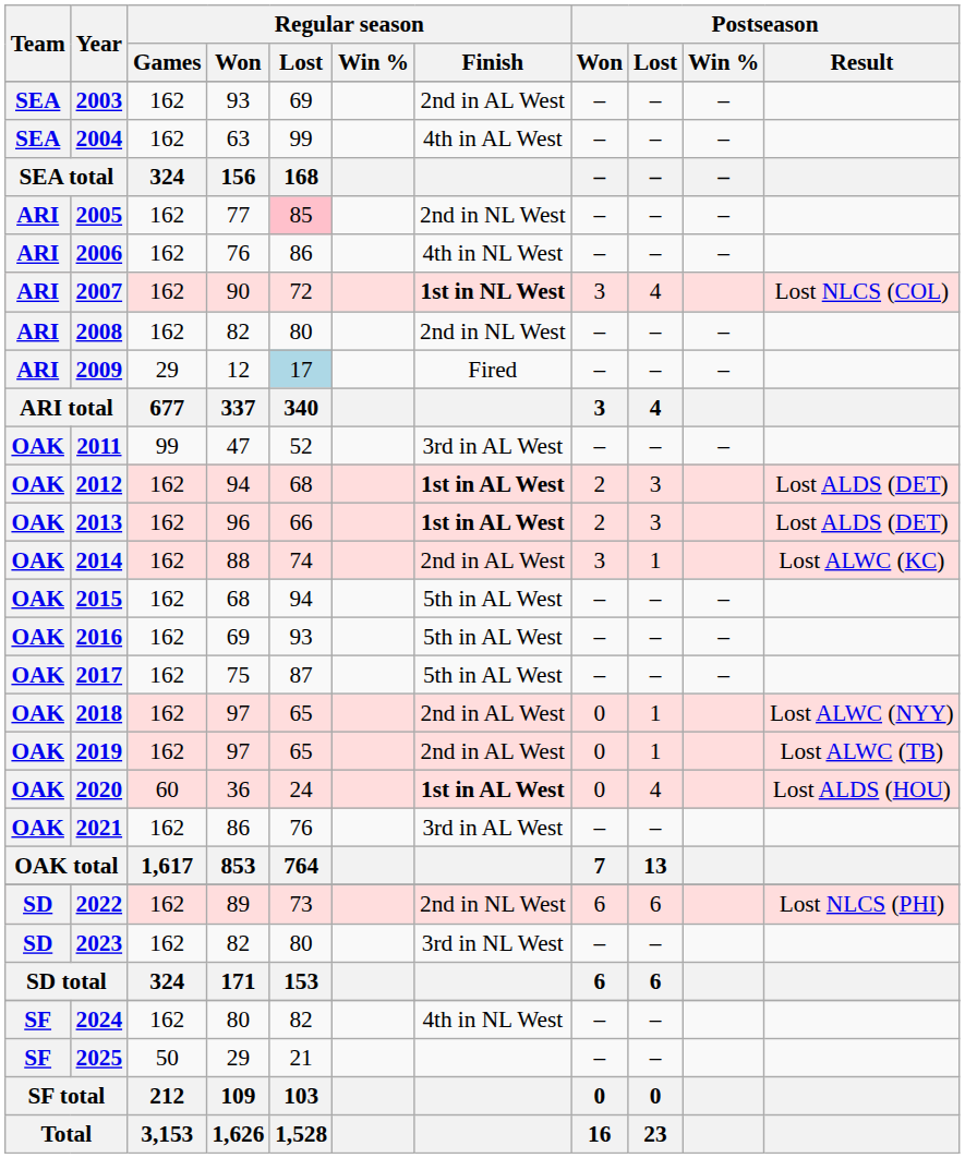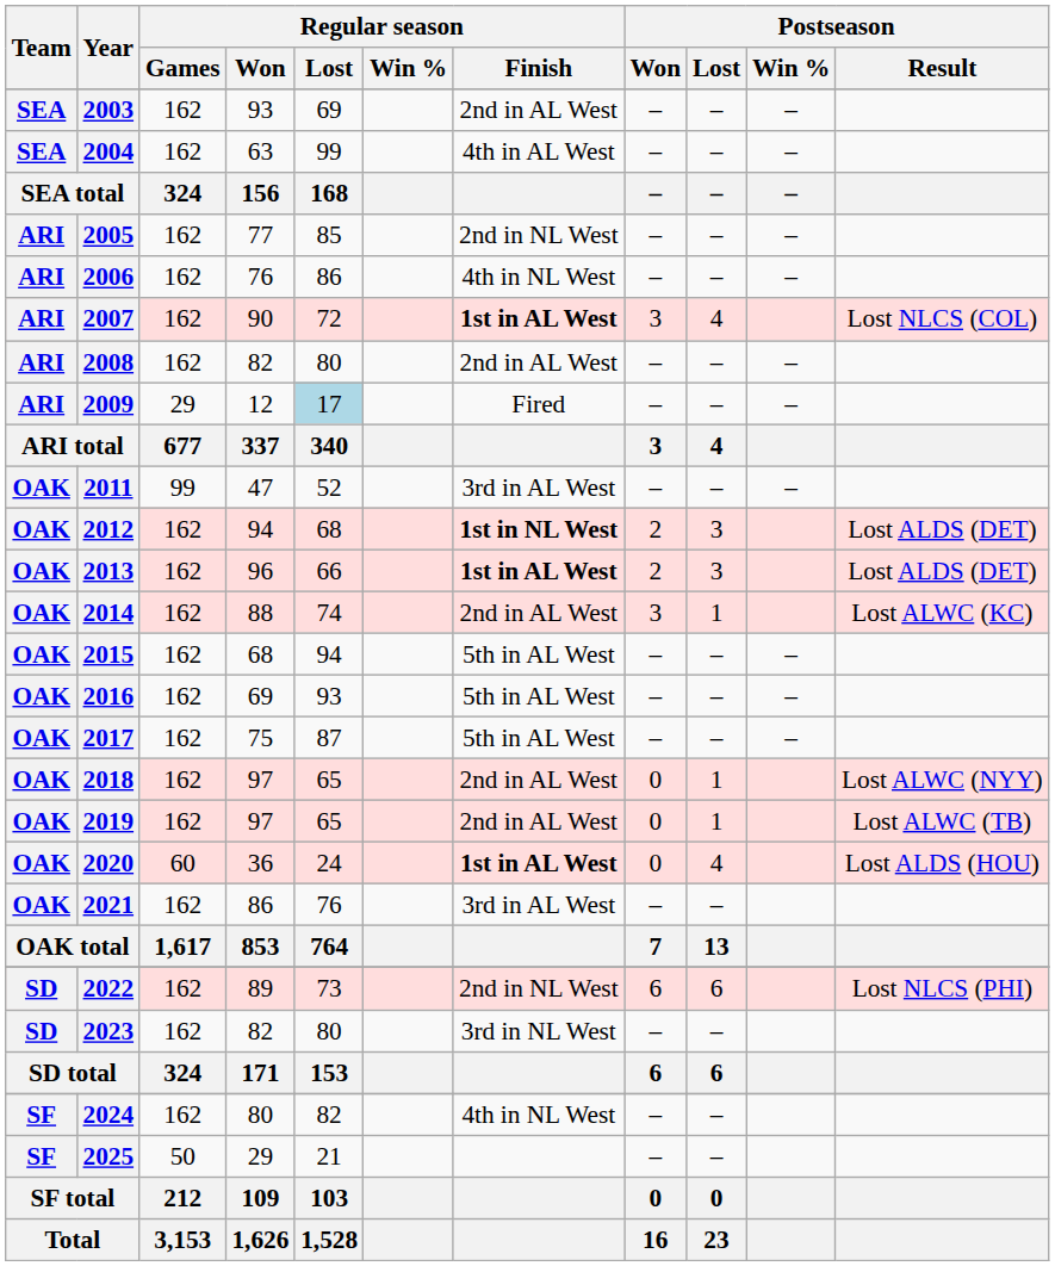 <table class="wikitable" style="font-size: 95%; text-align:center;">
 <tr>
 <th rowspan="2">Team</th>
 <th rowspan="2">Year</th>
 <th colspan="5">Regular season</th>
 <th colspan="4">Postseason</th>
 </tr>
 <tr>
 <th>Games</th>
 <th>Won</th>
 <th>Lost</th>
 <th>Win %</th>
 <th>Finish</th>
 <th>Won</th>
 <th>Lost</th>
 <th>Win %</th>
 <th>Result</th>
 </tr>
 <tr>
 </tr>
 <tr>
 <th><a href='#'>SEA</a></th>
 <th><a href='#'>2003</a></th>
 <td>162</td>
 <td>93</td>
 <td>69</td>
 <td></td>
 <td>2nd in AL West</td>
 <td>–</td>
 <td>–</td>
 <td>–</td>
 <td></td>
 </tr>
 <tr>
 <th><a href='#'>SEA</a></th>
 <th><a href='#'>2004</a></th>
 <td>162</td>
 <td>63</td>
 <td>99</td>
 <td></td>
 <td>4th in AL West</td>
 <td>–</td>
 <td>–</td>
 <td>–</td>
 <td></td>
 </tr>
 <tr>
 <th colspan="2">SEA total</th>
 <th>324</th>
 <th>156</th>
 <th>168</th>
 <th></th>
 <th></th>
 <th>–</th>
 <th>–</th>
 <th>–</th>
 <th></th>
 </tr>
 <tr>
 <th><a href='#'>ARI</a></th>
 <th><a href='#'>2005</a></th>
 <td>162</td>
 <td>77</td>
-<td style="background: pink;">85</td>
+<td>85</td>
 <td></td>
 <td>2nd in NL West</td>
 <td>–</td>
 <td>–</td>
 <td>–</td>
 <td></td>
 </tr>
 <tr>
 <th><a href='#'>ARI</a></th>
 <th><a href='#'>2006</a></th>
 <td>162</td>
 <td>76</td>
 <td>86</td>
 <td></td>
 <td>4th in NL West</td>
 <td>–</td>
 <td>–</td>
 <td>–</td>
 <td></td>
 </tr>
 <tr ! style="background:#fdd;">
 <th><a href='#'>ARI</a></th>
 <th><a href='#'>2007</a></th>
 <td>162</td>
 <td>90</td>
 <td>72</td>
 <td></td>
-<td><strong>1st in NL West</strong></td>
+<td><strong>1st in AL West</strong></td>
 <td>3</td>
 <td>4</td>
 <td></td>
 <td>Lost <a href='#'>NLCS</a> (<a href='#'>COL</a>)</td>
 </tr>
 <tr>
 <th><a href='#'>ARI</a></th>
 <th><a href='#'>2008</a></th>
 <td>162</td>
 <td>82</td>
 <td>80</td>
 <td></td>
-<td>2nd in NL West</td>
+<td>2nd in AL West</td>
 <td>–</td>
 <td>–</td>
 <td>–</td>
 <td></td>
 </tr>
 <tr>
 <th><a href='#'>ARI</a></th>
 <th><a href='#'>2009</a></th>
 <td>29</td>
 <td>12</td>
 <td style="background: lightblue;">17</td>
 <td></td>
 <td>Fired</td>
 <td>–</td>
 <td>–</td>
 <td>–</td>
 <td></td>
 </tr>
 <tr>
 <th colspan="2">ARI total</th>
 <th>677</th>
 <th>337</th>
 <th>340</th>
 <th></th>
 <th></th>
 <th>3</th>
 <th>4</th>
 <th></th>
 <th></th>
 </tr>
 <tr>
 <th><a href='#'>OAK</a></th>
 <th><a href='#'>2011</a></th>
 <td>99</td>
 <td>47</td>
 <td>52</td>
 <td></td>
 <td>3rd in AL West</td>
 <td>–</td>
 <td>–</td>
 <td>–</td>
 <td></td>
 </tr>
 <tr ! style="background:#fdd;">
 <th><a href='#'>OAK</a></th>
 <th><a href='#'>2012</a></th>
 <td>162</td>
 <td>94</td>
 <td>68</td>
 <td></td>
-<td><strong>1st in AL West</strong></td>
+<td><strong>1st in NL West</strong></td>
 <td>2</td>
 <td>3</td>
 <td></td>
 <td>Lost <a href='#'>ALDS</a> (<a href='#'>DET</a>)</td>
 </tr>
 <tr ! style="background:#fdd;">
 <th><a href='#'>OAK</a></th>
 <th><a href='#'>2013</a></th>
 <td>162</td>
 <td>96</td>
 <td>66</td>
 <td></td>
 <td><strong>1st in AL West</strong></td>
 <td>2</td>
 <td>3</td>
 <td></td>
 <td>Lost <a href='#'>ALDS</a> (<a href='#'>DET</a>)</td>
 </tr>
 <tr ! style="background:#fdd;">
 <th><a href='#'>OAK</a></th>
 <th><a href='#'>2014</a></th>
 <td>162</td>
 <td>88</td>
 <td>74</td>
 <td></td>
 <td>2nd in AL West</td>
 <td>3</td>
 <td>1</td>
 <td></td>
 <td>Lost <a href='#'>ALWC</a> (<a href='#'>KC</a>)</td>
 </tr>
 <tr>
 <th><a href='#'>OAK</a></th>
 <th><a href='#'>2015</a></th>
 <td>162</td>
 <td>68</td>
 <td>94</td>
 <td></td>
 <td>5th in AL West</td>
 <td>–</td>
 <td>–</td>
 <td>–</td>
 <td></td>
 </tr>
 <tr>
 <th><a href='#'>OAK</a></th>
 <th><a href='#'>2016</a></th>
 <td>162</td>
 <td>69</td>
 <td>93</td>
 <td></td>
 <td>5th in AL West</td>
 <td>–</td>
 <td>–</td>
 <td>–</td>
 <td></td>
 </tr>
 <tr>
 <th><a href='#'>OAK</a></th>
 <th><a href='#'>2017</a></th>
 <td>162</td>
 <td>75</td>
 <td>87</td>
 <td></td>
 <td>5th in AL West</td>
 <td>–</td>
 <td>–</td>
 <td>–</td>
 <td></td>
 </tr>
 <tr ! style="background:#fdd;">
 <th><a href='#'>OAK</a></th>
 <th><a href='#'>2018</a></th>
 <td>162</td>
 <td>97</td>
 <td>65</td>
 <td></td>
 <td>2nd in AL West</td>
 <td>0</td>
 <td>1</td>
 <td></td>
 <td>Lost <a href='#'>ALWC</a> (<a href='#'>NYY</a>)</td>
 </tr>
 <tr ! style="background:#fdd;">
 <th><a href='#'>OAK</a></th>
 <th><a href='#'>2019</a></th>
 <td>162</td>
 <td>97</td>
 <td>65</td>
 <td></td>
 <td>2nd in AL West</td>
 <td>0</td>
 <td>1</td>
 <td></td>
 <td>Lost <a href='#'>ALWC</a> (<a href='#'>TB</a>)</td>
 </tr>
 <tr ! style="background:#fdd;">
 <th><a href='#'>OAK</a></th>
 <th><a href='#'>2020</a></th>
 <td>60</td>
 <td>36</td>
 <td>24</td>
 <td></td>
 <td><strong>1st in AL West</strong></td>
 <td>0</td>
 <td>4</td>
 <td></td>
 <td>Lost <a href='#'>ALDS</a> (<a href='#'>HOU</a>)</td>
 </tr>
 <tr>
 <th><a href='#'>OAK</a></th>
 <th><a href='#'>2021</a></th>
 <td>162</td>
 <td>86</td>
 <td>76</td>
 <td></td>
 <td>3rd in AL West</td>
 <td>–</td>
 <td>–</td>
 <td></td>
 <td></td>
 </tr>
 <tr>
 <th colspan="2">OAK total</th>
 <th>1,617</th>
 <th>853</th>
 <th>764</th>
 <th></th>
 <th></th>
 <th>7</th>
 <th>13</th>
 <th></th>
 <th></th>
 </tr>
 <tr>
 </tr>
 <tr ! style="background:#fdd;">
 <th><a href='#'>SD</a></th>
 <th><a href='#'>2022</a></th>
 <td>162</td>
 <td>89</td>
 <td>73</td>
 <td></td>
 <td>2nd in NL West</td>
 <td>6</td>
 <td>6</td>
 <td></td>
 <td>Lost <a href='#'>NLCS</a> (<a href='#'>PHI</a>)</td>
 </tr>
 <tr>
 <th><a href='#'>SD</a></th>
 <th><a href='#'>2023</a></th>
 <td>162</td>
 <td>82</td>
 <td>80</td>
 <td></td>
 <td>3rd in NL West</td>
 <td>–</td>
 <td>–</td>
 <td></td>
 <td></td>
 </tr>
 <tr>
 <th colspan="2">SD total</th>
 <th>324</th>
 <th>171</th>
 <th>153</th>
 <th></th>
 <th></th>
 <th>6</th>
 <th>6</th>
 <th></th>
 <th></th>
 </tr>
 <tr>
 </tr>
 <tr>
 <th><a href='#'>SF</a></th>
 <th><a href='#'>2024</a></th>
 <td>162</td>
 <td>80</td>
 <td>82</td>
 <td></td>
 <td>4th in NL West</td>
 <td>–</td>
 <td>–</td>
 <td></td>
 <td></td>
 </tr>
 <tr>
 <th><a href='#'>SF</a></th>
 <th><a href='#'>2025</a></th>
 <td>50</td>
 <td>29</td>
 <td>21</td>
 <td></td>
 <td></td>
 <td>–</td>
 <td>–</td>
 <td></td>
 <td></td>
 </tr>
 <tr>
 <th colspan="2">SF total</th>
 <th>212</th>
 <th>109</th>
 <th>103</th>
 <th></th>
 <th></th>
 <th>0</th>
 <th>0</th>
 <th></th>
 <th></th>
 </tr>
 <tr>
 <th colspan="2">Total </th>
 <th>3,153</th>
 <th>1,626</th>
 <th>1,528</th>
 <th></th>
 <th></th>
 <th>16</th>
 <th>23</th>
 <th></th>
 <th></th>
 </tr>
 </table>
